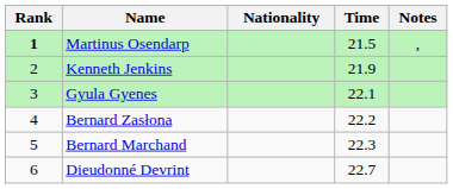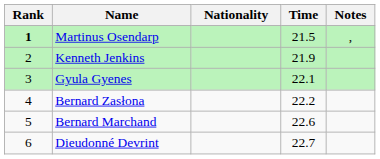 <table class="wikitable sortable" style="text-align:center;width: 50%">
 <tr>
 <th>Rank</th>
 <th>Name</th>
 <th>Nationality</th>
 <th>Time</th>
 <th>Notes</th>
 </tr>
 <tr bgcolor=bbf3bb>
 <td><strong>1</strong></td>
 <td align=left><a href='#'>Martinus Osendarp</a></td>
 <td align=left></td>
 <td>21.5</td>
 <td>, </td>
 </tr>
 <tr bgcolor=bbf3bb>
 <td>2</td>
 <td align=left><a href='#'>Kenneth Jenkins</a></td>
 <td align=left></td>
 <td>21.9</td>
 <td></td>
 </tr>
 <tr bgcolor=bbf3bb>
 <td>3</td>
 <td align=left><a href='#'>Gyula Gyenes</a></td>
 <td align=left></td>
 <td>22.1</td>
 <td></td>
 </tr>
 <tr>
 <td>4</td>
 <td align=left><a href='#'>Bernard Zasłona</a></td>
 <td align=left></td>
 <td>22.2</td>
 <td></td>
 </tr>
 <tr>
 <td>5</td>
 <td align=left><a href='#'>Bernard Marchand</a></td>
 <td align=left></td>
-<td>22.3</td>
+<td>22.6</td>
 <td></td>
 </tr>
 <tr>
 <td>6</td>
 <td align=left><a href='#'>Dieudonné Devrint</a></td>
 <td align=left></td>
 <td>22.7</td>
 <td></td>
 </tr>
 </table>
